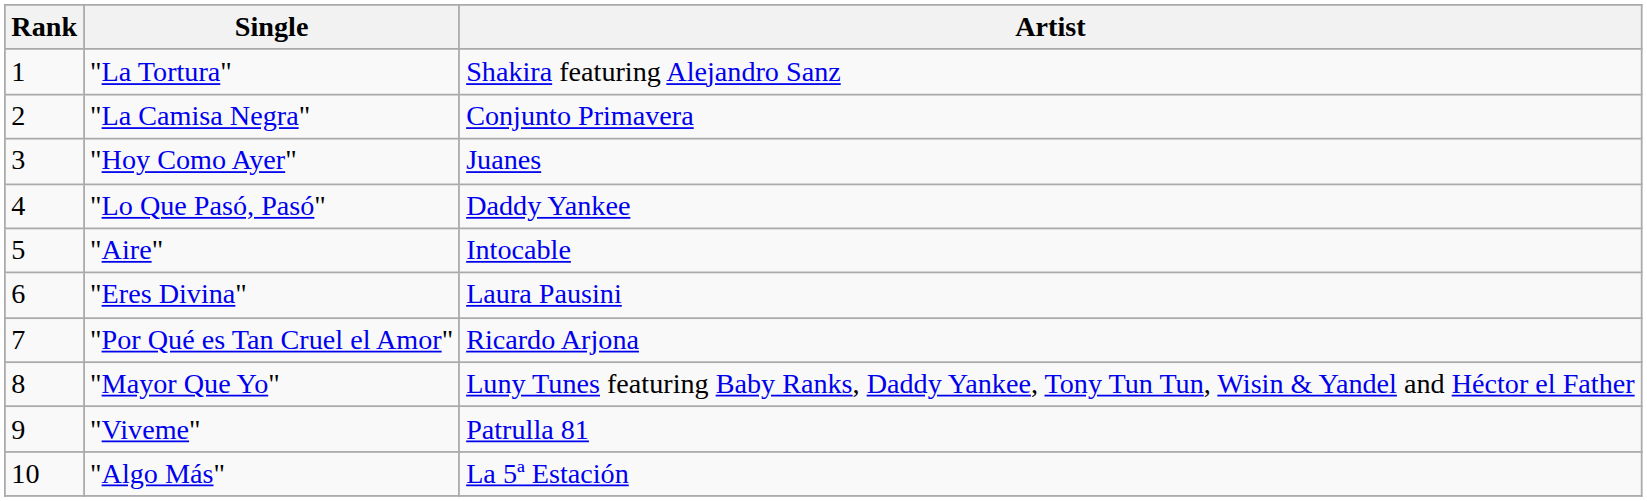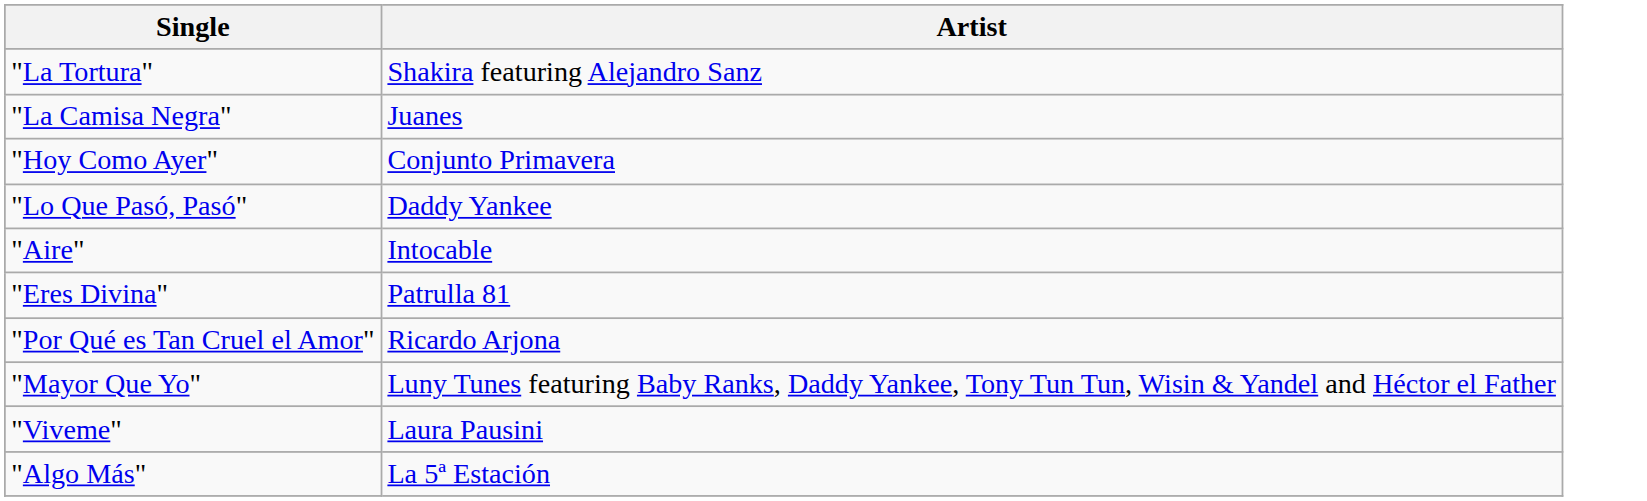 <table class="wikitable sortable">
 <tr>
-<th>Rank</th>
 <th>Single</th>
 <th>Artist</th>
 </tr>
 <tr>
-<td>1</td>
 <td>"<a href='#'>La Tortura</a>"</td>
 <td><a href='#'>Shakira</a> featuring <a href='#'>Alejandro Sanz</a></td>
 </tr>
 <tr>
-<td>2</td>
 <td>"<a href='#'>La Camisa Negra</a>"</td>
+<td><a href='#'>Juanes</a></td>
+</tr>
+<tr>
+<td>"<a href='#'>Hoy Como Ayer</a>"</td>
 <td><a href='#'>Conjunto Primavera</a></td>
 </tr>
 <tr>
-<td>3</td>
-<td>"<a href='#'>Hoy Como Ayer</a>"</td>
-<td><a href='#'>Juanes</a></td>
-</tr>
-<tr>
-<td>4</td>
 <td>"<a href='#'>Lo Que Pasó, Pasó</a>"</td>
 <td><a href='#'>Daddy Yankee</a></td>
 </tr>
 <tr>
-<td>5</td>
 <td>"<a href='#'>Aire</a>"</td>
 <td><a href='#'>Intocable</a></td>
 </tr>
 <tr>
-<td>6</td>
 <td>"<a href='#'>Eres Divina</a>"</td>
-<td><a href='#'>Laura Pausini</a></td>
+<td><a href='#'>Patrulla 81</a></td>
 </tr>
 <tr>
-<td>7</td>
 <td>"<a href='#'>Por Qué es Tan Cruel el Amor</a>"</td>
 <td><a href='#'>Ricardo Arjona</a></td>
 </tr>
 <tr>
-<td>8</td>
 <td>"<a href='#'>Mayor Que Yo</a>"</td>
 <td><a href='#'>Luny Tunes</a> featuring <a href='#'>Baby Ranks</a>, <a href='#'>Daddy Yankee</a>, <a href='#'>Tony Tun Tun</a>, <a href='#'>Wisin & Yandel</a> and <a href='#'>Héctor el Father</a></td>
 </tr>
 <tr>
-<td>9</td>
 <td>"<a href='#'>Viveme</a>"</td>
-<td><a href='#'>Patrulla 81</a></td>
+<td><a href='#'>Laura Pausini</a></td>
 </tr>
 <tr>
-<td>10</td>
 <td>"<a href='#'>Algo Más</a>"</td>
 <td><a href='#'>La 5ª Estación</a></td>
 </tr>
 </table>
